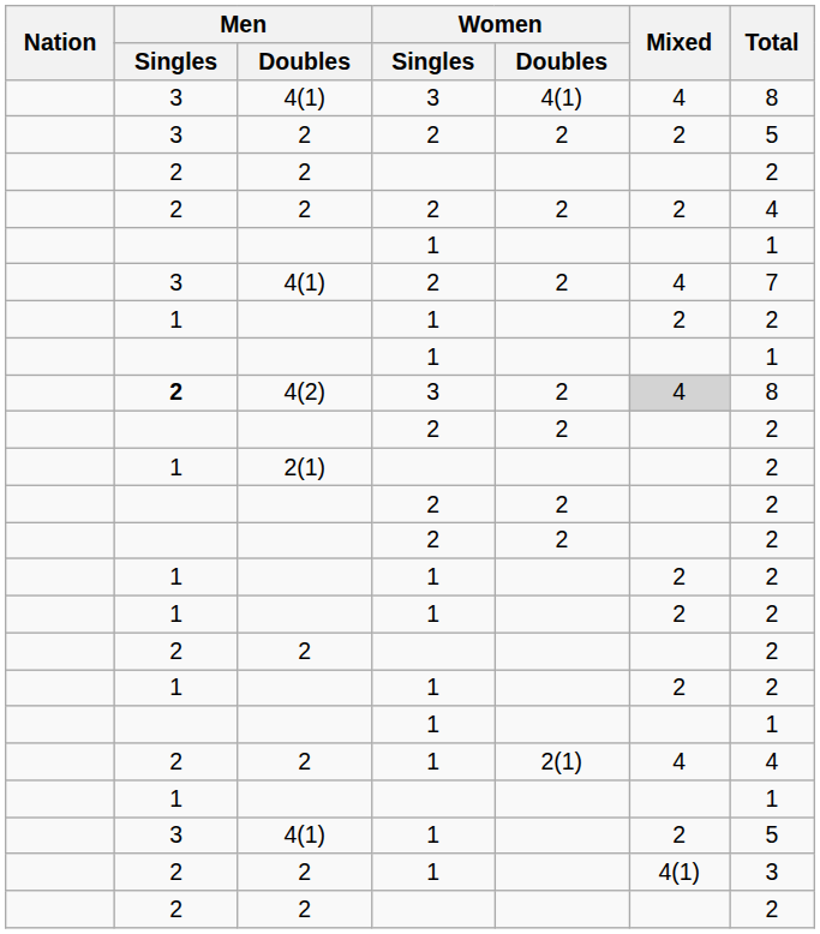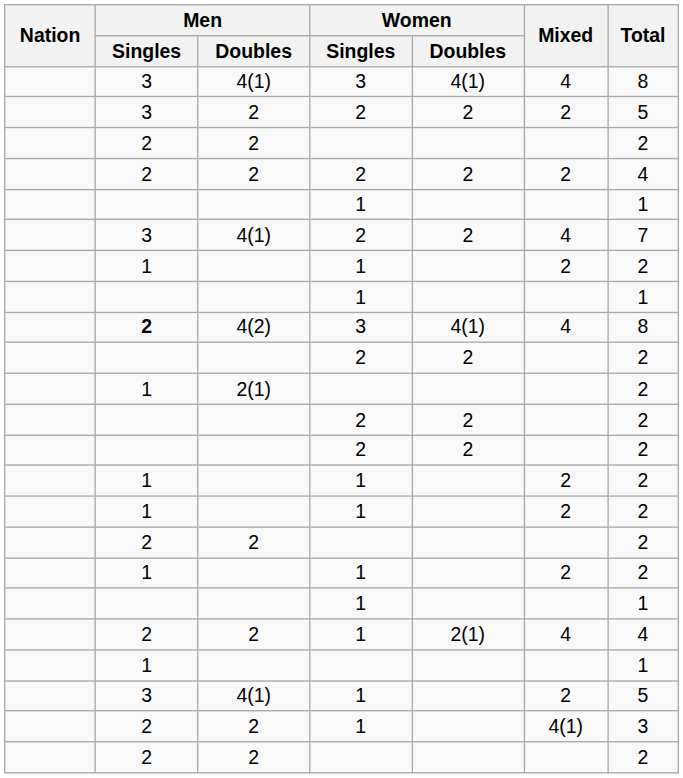 <table class="wikitable" width=500 style="text-align:center; font-size:90%">
 <tr>
 <th rowspan="2" align="left">Nation</th>
 <th colspan="2">Men</th>
 <th colspan="2">Women</th>
 <th rowspan="2">Mixed</th>
 <th rowspan="2">Total</th>
 </tr>
 <tr>
 <th>Singles</th>
 <th>Doubles</th>
 <th>Singles</th>
 <th>Doubles</th>
 </tr>
 <tr>
 <td align=left></td>
 <td>3</td>
 <td>4(1)</td>
 <td>3</td>
 <td>4(1)</td>
 <td>4</td>
 <td>8</td>
 </tr>
 <tr>
 <td align=left></td>
 <td>3</td>
 <td>2</td>
 <td>2</td>
 <td>2</td>
 <td>2</td>
 <td>5</td>
 </tr>
 <tr>
 <td align=left></td>
 <td>2</td>
 <td>2</td>
 <td></td>
 <td></td>
 <td></td>
 <td>2</td>
 </tr>
 <tr>
 <td align=left></td>
 <td>2</td>
 <td>2</td>
 <td>2</td>
 <td>2</td>
 <td>2</td>
 <td>4</td>
 </tr>
 <tr>
 <td align=left></td>
 <td></td>
 <td></td>
 <td>1</td>
 <td></td>
 <td></td>
 <td>1</td>
 </tr>
 <tr>
 <td align=left></td>
 <td>3</td>
 <td>4(1)</td>
 <td>2</td>
 <td>2</td>
 <td>4</td>
 <td>7</td>
 </tr>
 <tr>
 <td align=left></td>
 <td>1</td>
 <td></td>
 <td>1</td>
 <td></td>
 <td>2</td>
 <td>2</td>
 </tr>
 <tr>
 <td align=left></td>
 <td></td>
 <td></td>
 <td>1</td>
 <td></td>
 <td></td>
 <td>1</td>
 </tr>
 <tr>
 <td align=left></td>
 <td><strong>2</strong></td>
 <td>4(2)</td>
 <td>3</td>
-<td>2</td>
-<td style="background: lightgrey;">4</td>
+<td>4(1)</td>
+<td>4</td>
 <td>8</td>
 </tr>
 <tr>
 <td align=left></td>
 <td></td>
 <td></td>
 <td>2</td>
 <td>2</td>
 <td></td>
 <td>2</td>
 </tr>
 <tr>
 <td align=left></td>
 <td>1</td>
 <td>2(1)</td>
 <td></td>
 <td></td>
 <td></td>
 <td>2</td>
 </tr>
 <tr>
 <td align=left></td>
 <td></td>
 <td></td>
 <td>2</td>
 <td>2</td>
 <td></td>
 <td>2</td>
 </tr>
 <tr>
 <td align=left></td>
 <td></td>
 <td></td>
 <td>2</td>
 <td>2</td>
 <td></td>
 <td>2</td>
 </tr>
 <tr>
 <td align=left></td>
 <td>1</td>
 <td></td>
 <td>1</td>
 <td></td>
 <td>2</td>
 <td>2</td>
 </tr>
 <tr>
 <td align=left></td>
 <td>1</td>
 <td></td>
 <td>1</td>
 <td></td>
 <td>2</td>
 <td>2</td>
 </tr>
 <tr>
 <td align=left></td>
 <td>2</td>
 <td>2</td>
 <td></td>
 <td></td>
 <td></td>
 <td>2</td>
 </tr>
 <tr>
 <td align=left></td>
 <td>1</td>
 <td></td>
 <td>1</td>
 <td></td>
 <td>2</td>
 <td>2</td>
 </tr>
 <tr>
 <td align=left></td>
 <td></td>
 <td></td>
 <td>1</td>
 <td></td>
 <td></td>
 <td>1</td>
 </tr>
 <tr>
 <td align=left></td>
 <td>2</td>
 <td>2</td>
 <td>1</td>
 <td>2(1)</td>
 <td>4</td>
 <td>4</td>
 </tr>
 <tr>
 <td align=left></td>
 <td>1</td>
 <td></td>
 <td></td>
 <td></td>
 <td></td>
 <td>1</td>
 </tr>
 <tr>
 <td align=left></td>
 <td>3</td>
 <td>4(1)</td>
 <td>1</td>
 <td></td>
 <td>2</td>
 <td>5</td>
 </tr>
 <tr>
 <td align=left></td>
 <td>2</td>
 <td>2</td>
 <td>1</td>
 <td></td>
 <td>4(1)</td>
 <td>3</td>
 </tr>
 <tr>
 <td align=left></td>
 <td>2</td>
 <td>2</td>
 <td></td>
 <td></td>
 <td></td>
 <td>2</td>
 </tr>
 </table>
